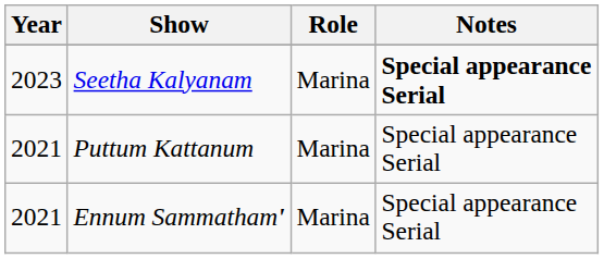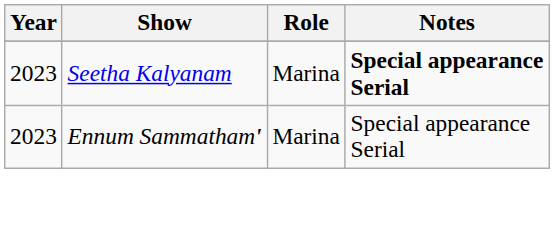 <table class="wikitable sortable">
 <tr>
 <th>Year</th>
 <th>Show</th>
 <th>Role</th>
 <th class="unsortable">Notes</th>
 </tr>
 <tr>
 </tr>
 <tr>
 <td>2023</td>
 <td><em><a href='#'>Seetha Kalyanam</a></em></td>
 <td>Marina</td>
 <td><strong>Special appearance <br>Serial</strong></td>
 </tr>
 <tr>
-<td>2021</td>
-<td><em>Puttum Kattanum</em></td>
-<td>Marina</td>
-<td>Special appearance<br>Serial</td>
-</tr>
-<tr>
-<td>2021</td>
+<td>2023</td>
 <td><em>Ennum Sammatham<strong>'</td>
 <td>Marina</td>
 <td>Special appearance <br>Serial</td>
 </tr>
 </table>
